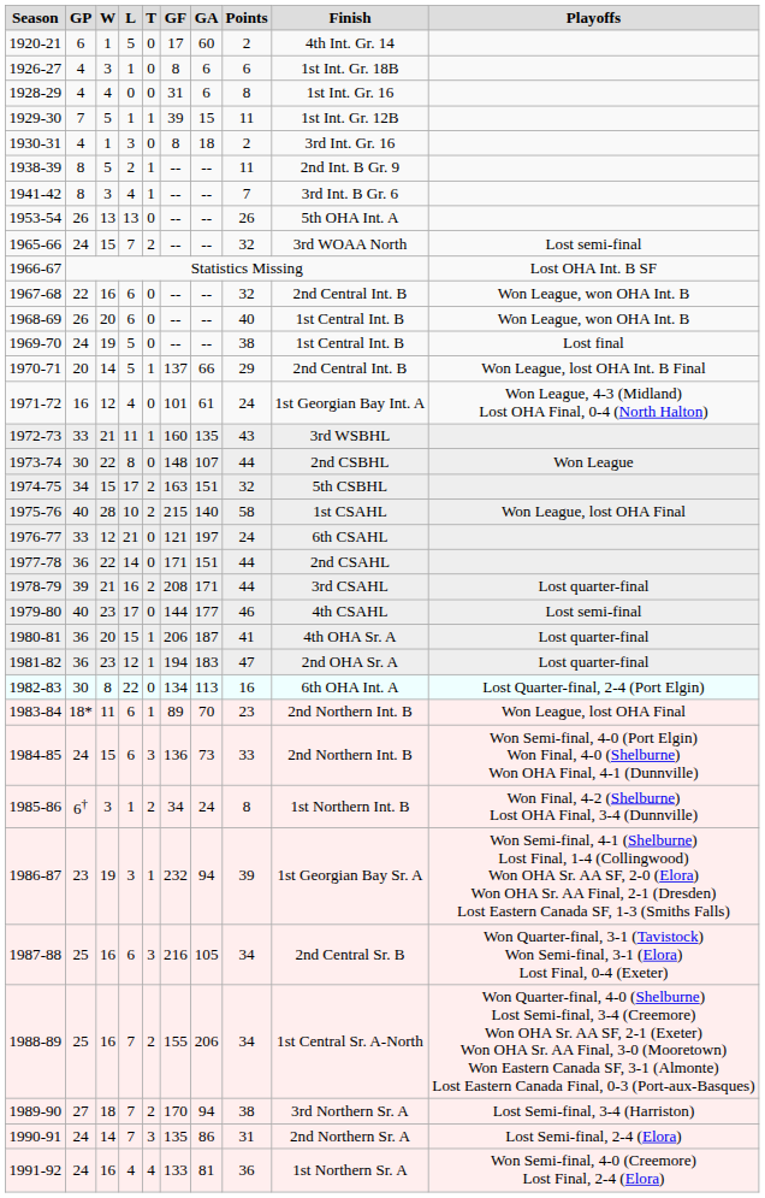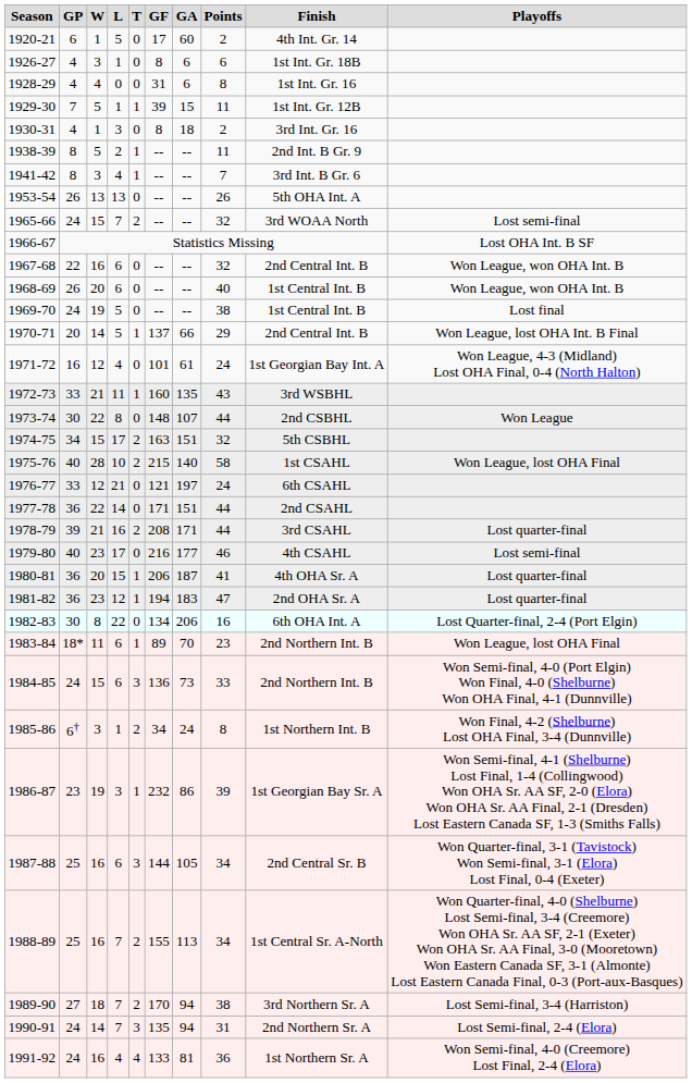 <table class="wikitable">
 <tr align="center"  bgcolor="#dddddd">
 <td><strong>Season</strong></td>
 <td><strong>GP </strong></td>
 <td><strong> W </strong></td>
 <td><strong> L </strong></td>
 <td><strong> T </strong></td>
 <td><strong>GF </strong></td>
 <td><strong>GA </strong></td>
 <td><strong>Points</strong></td>
 <td><strong>Finish</strong></td>
 <td><strong>Playoffs</strong></td>
 </tr>
 <tr align="center">
 <td>1920-21</td>
 <td>6</td>
 <td>1</td>
 <td>5</td>
 <td>0</td>
 <td>17</td>
 <td>60</td>
 <td>2</td>
 <td>4th Int. Gr. 14</td>
 <td></td>
 </tr>
 <tr align="center">
 <td>1926-27</td>
 <td>4</td>
 <td>3</td>
 <td>1</td>
 <td>0</td>
 <td>8</td>
 <td>6</td>
 <td>6</td>
 <td>1st Int. Gr. 18B</td>
 <td></td>
 </tr>
 <tr align="center">
 <td>1928-29</td>
 <td>4</td>
 <td>4</td>
 <td>0</td>
 <td>0</td>
 <td>31</td>
 <td>6</td>
 <td>8</td>
 <td>1st Int. Gr. 16</td>
 <td></td>
 </tr>
 <tr align="center">
 <td>1929-30</td>
 <td>7</td>
 <td>5</td>
 <td>1</td>
 <td>1</td>
 <td>39</td>
 <td>15</td>
 <td>11</td>
 <td>1st Int. Gr. 12B</td>
 <td></td>
 </tr>
 <tr align="center">
 <td>1930-31</td>
 <td>4</td>
 <td>1</td>
 <td>3</td>
 <td>0</td>
 <td>8</td>
 <td>18</td>
 <td>2</td>
 <td>3rd Int. Gr. 16</td>
 <td></td>
 </tr>
 <tr align="center">
 <td>1938-39</td>
 <td>8</td>
 <td>5</td>
 <td>2</td>
 <td>1</td>
 <td>--</td>
 <td>--</td>
 <td>11</td>
 <td>2nd Int. B Gr. 9</td>
 <td></td>
 </tr>
 <tr align="center">
 <td>1941-42</td>
 <td>8</td>
 <td>3</td>
 <td>4</td>
 <td>1</td>
 <td>--</td>
 <td>--</td>
 <td>7</td>
 <td>3rd Int. B Gr. 6</td>
 <td></td>
 </tr>
 <tr align="center">
 <td>1953-54</td>
 <td>26</td>
 <td>13</td>
 <td>13</td>
 <td>0</td>
 <td>--</td>
 <td>--</td>
 <td>26</td>
 <td>5th OHA Int. A</td>
 <td></td>
 </tr>
 <tr align="center">
 <td>1965-66</td>
 <td>24</td>
 <td>15</td>
 <td>7</td>
 <td>2</td>
 <td>--</td>
 <td>--</td>
 <td>32</td>
 <td>3rd WOAA North</td>
 <td>Lost semi-final</td>
 </tr>
 <tr align="center">
 <td>1966-67</td>
 <td colspan="8">Statistics Missing</td>
 <td>Lost OHA Int. B SF</td>
 </tr>
 <tr align="center">
 <td>1967-68</td>
 <td>22</td>
 <td>16</td>
 <td>6</td>
 <td>0</td>
 <td>--</td>
 <td>--</td>
 <td>32</td>
 <td>2nd Central Int. B</td>
 <td>Won League, won OHA Int. B</td>
 </tr>
 <tr align="center">
 <td>1968-69</td>
 <td>26</td>
 <td>20</td>
 <td>6</td>
 <td>0</td>
 <td>--</td>
 <td>--</td>
 <td>40</td>
 <td>1st Central Int. B</td>
 <td>Won League, won OHA Int. B</td>
 </tr>
 <tr align="center">
 <td>1969-70</td>
 <td>24</td>
 <td>19</td>
 <td>5</td>
 <td>0</td>
 <td>--</td>
 <td>--</td>
 <td>38</td>
 <td>1st Central Int. B</td>
 <td>Lost final</td>
 </tr>
 <tr align="center">
 <td>1970-71</td>
 <td>20</td>
 <td>14</td>
 <td>5</td>
 <td>1</td>
 <td>137</td>
 <td>66</td>
 <td>29</td>
 <td>2nd Central Int. B</td>
 <td>Won League, lost OHA Int. B Final</td>
 </tr>
 <tr align="center">
 <td>1971-72</td>
 <td>16</td>
 <td>12</td>
 <td>4</td>
 <td>0</td>
 <td>101</td>
 <td>61</td>
 <td>24</td>
 <td>1st Georgian Bay Int. A</td>
 <td>Won League, 4-3 (Midland)<br>Lost OHA Final, 0-4 (<a href='#'>North Halton</a>)</td>
 </tr>
 <tr align="center" bgcolor="#eeeeee">
 <td>1972-73</td>
 <td>33</td>
 <td>21</td>
 <td>11</td>
 <td>1</td>
 <td>160</td>
 <td>135</td>
 <td>43</td>
 <td>3rd WSBHL</td>
 <td></td>
 </tr>
 <tr align="center" bgcolor="#eeeeee">
 <td>1973-74</td>
 <td>30</td>
 <td>22</td>
 <td>8</td>
 <td>0</td>
 <td>148</td>
 <td>107</td>
 <td>44</td>
 <td>2nd CSBHL</td>
 <td>Won League</td>
 </tr>
 <tr align="center" bgcolor="#eeeeee">
 <td>1974-75</td>
 <td>34</td>
 <td>15</td>
 <td>17</td>
 <td>2</td>
 <td>163</td>
 <td>151</td>
 <td>32</td>
 <td>5th CSBHL</td>
 <td></td>
 </tr>
 <tr align="center" bgcolor="#eeeeee">
 <td>1975-76</td>
 <td>40</td>
 <td>28</td>
 <td>10</td>
 <td>2</td>
 <td>215</td>
 <td>140</td>
 <td>58</td>
 <td>1st CSAHL</td>
 <td>Won League, lost OHA Final</td>
 </tr>
 <tr align="center" bgcolor="#eeeeee">
 <td>1976-77</td>
 <td>33</td>
 <td>12</td>
 <td>21</td>
 <td>0</td>
 <td>121</td>
 <td>197</td>
 <td>24</td>
 <td>6th CSAHL</td>
 <td></td>
 </tr>
 <tr align="center" bgcolor="#eeeeee">
 <td>1977-78</td>
 <td>36</td>
 <td>22</td>
 <td>14</td>
 <td>0</td>
 <td>171</td>
 <td>151</td>
 <td>44</td>
 <td>2nd CSAHL</td>
 <td></td>
 </tr>
 <tr align="center" bgcolor="#eeeeee">
 <td>1978-79</td>
 <td>39</td>
 <td>21</td>
 <td>16</td>
 <td>2</td>
 <td>208</td>
 <td>171</td>
 <td>44</td>
 <td>3rd CSAHL</td>
 <td>Lost quarter-final</td>
 </tr>
 <tr align="center" bgcolor="#eeeeee">
 <td>1979-80</td>
 <td>40</td>
 <td>23</td>
 <td>17</td>
 <td>0</td>
-<td>144</td>
+<td>216</td>
 <td>177</td>
 <td>46</td>
 <td>4th CSAHL</td>
 <td>Lost semi-final</td>
 </tr>
 <tr align="center" bgcolor="#eeeeee">
 <td>1980-81</td>
 <td>36</td>
 <td>20</td>
 <td>15</td>
 <td>1</td>
 <td>206</td>
 <td>187</td>
 <td>41</td>
 <td>4th OHA Sr. A</td>
 <td>Lost quarter-final</td>
 </tr>
 <tr align="center" bgcolor="#eeeeee">
 <td>1981-82</td>
 <td>36</td>
 <td>23</td>
 <td>12</td>
 <td>1</td>
 <td>194</td>
 <td>183</td>
 <td>47</td>
 <td>2nd OHA Sr. A</td>
 <td>Lost quarter-final</td>
 </tr>
 <tr align="center" bgcolor="#eeffff">
 <td>1982-83</td>
 <td>30</td>
 <td>8</td>
 <td>22</td>
 <td>0</td>
 <td>134</td>
-<td>113</td>
+<td>206</td>
 <td>16</td>
 <td>6th OHA Int. A</td>
 <td>Lost Quarter-final, 2-4 (Port Elgin)</td>
 </tr>
 <tr align="center" bgcolor="#ffeeee">
 <td>1983-84</td>
 <td>18*</td>
 <td>11</td>
 <td>6</td>
 <td>1</td>
 <td>89</td>
 <td>70</td>
 <td>23</td>
 <td>2nd Northern Int. B</td>
 <td>Won League, lost OHA Final</td>
 </tr>
 <tr align="center" bgcolor="#ffeeee">
 <td>1984-85</td>
 <td>24</td>
 <td>15</td>
 <td>6</td>
 <td>3</td>
 <td>136</td>
 <td>73</td>
 <td>33</td>
 <td>2nd Northern Int. B</td>
 <td>Won Semi-final, 4-0 (Port Elgin)<br>Won Final, 4-0 (<a href='#'>Shelburne</a>)<br>Won OHA Final, 4-1 (Dunnville)</td>
 </tr>
 <tr align="center" bgcolor="#ffeeee">
 <td>1985-86</td>
 <td>6<sup>†</sup></td>
 <td>3</td>
 <td>1</td>
 <td>2</td>
 <td>34</td>
 <td>24</td>
 <td>8</td>
 <td>1st Northern Int. B</td>
 <td>Won Final, 4-2 (<a href='#'>Shelburne</a>)<br>Lost OHA Final, 3-4 (Dunnville)</td>
 </tr>
 <tr align="center" bgcolor="#ffeeee">
 <td>1986-87</td>
 <td>23</td>
 <td>19</td>
 <td>3</td>
 <td>1</td>
 <td>232</td>
-<td>94</td>
+<td>86</td>
 <td>39</td>
 <td>1st Georgian Bay Sr. A</td>
 <td>Won Semi-final, 4-1 (<a href='#'>Shelburne</a>)<br>Lost Final, 1-4 (Collingwood)<br>Won OHA Sr. AA SF, 2-0 (<a href='#'>Elora</a>)<br>Won OHA Sr. AA Final, 2-1 (Dresden)<br>Lost Eastern Canada SF, 1-3 (Smiths Falls)</td>
 </tr>
 <tr align="center" bgcolor="#ffeeee">
 <td>1987-88</td>
 <td>25</td>
 <td>16</td>
 <td>6</td>
 <td>3</td>
-<td>216</td>
+<td>144</td>
 <td>105</td>
 <td>34</td>
 <td>2nd Central Sr. B</td>
 <td>Won Quarter-final, 3-1 (<a href='#'>Tavistock</a>)<br>Won Semi-final, 3-1 (<a href='#'>Elora</a>)<br>Lost Final, 0-4 (Exeter)</td>
 </tr>
 <tr align="center" bgcolor="#ffeeee">
 <td>1988-89</td>
 <td>25</td>
 <td>16</td>
 <td>7</td>
 <td>2</td>
 <td>155</td>
-<td>206</td>
+<td>113</td>
 <td>34</td>
 <td>1st Central Sr. A-North</td>
 <td>Won Quarter-final, 4-0 (<a href='#'>Shelburne</a>)<br>Lost Semi-final, 3-4 (Creemore)<br>Won OHA Sr. AA SF, 2-1 (Exeter)<br>Won OHA Sr. AA Final, 3-0 (Mooretown)<br>Won Eastern Canada SF, 3-1 (Almonte)<br>Lost Eastern Canada Final, 0-3 (Port-aux-Basques)</td>
 </tr>
 <tr align="center" bgcolor="#ffeeee">
 <td>1989-90</td>
 <td>27</td>
 <td>18</td>
 <td>7</td>
 <td>2</td>
 <td>170</td>
 <td>94</td>
 <td>38</td>
 <td>3rd Northern Sr. A</td>
 <td>Lost Semi-final, 3-4 (Harriston)</td>
 </tr>
 <tr align="center" bgcolor="#ffeeee">
 <td>1990-91</td>
 <td>24</td>
 <td>14</td>
 <td>7</td>
 <td>3</td>
 <td>135</td>
-<td>86</td>
+<td>94</td>
 <td>31</td>
 <td>2nd Northern Sr. A</td>
 <td>Lost Semi-final, 2-4 (<a href='#'>Elora</a>)</td>
 </tr>
 <tr align="center" bgcolor="#ffeeee">
 <td>1991-92</td>
 <td>24</td>
 <td>16</td>
 <td>4</td>
 <td>4</td>
 <td>133</td>
 <td>81</td>
 <td>36</td>
 <td>1st Northern Sr. A</td>
 <td>Won Semi-final, 4-0 (Creemore)<br>Lost Final, 2-4 (<a href='#'>Elora</a>)</td>
 </tr>
 </table>
